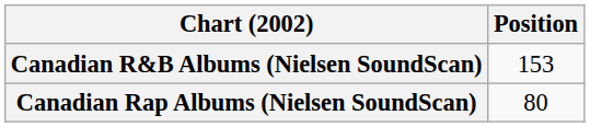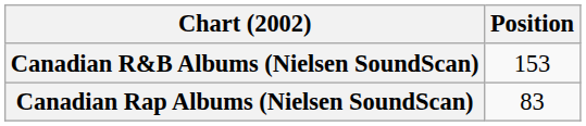 <table class="wikitable plainrowheaders">
 <tr>
 <th scope="col">Chart (2002)</th>
 <th scope="col">Position</th>
 </tr>
 <tr>
 <th scope="row">Canadian R&B Albums (Nielsen SoundScan)</th>
 <td style="text-align:center;">153</td>
 </tr>
 <tr>
 <th scope="row">Canadian Rap Albums (Nielsen SoundScan)</th>
-<td style="text-align:center;">80</td>
+<td style="text-align:center;">83</td>
 </tr>
 </table>
